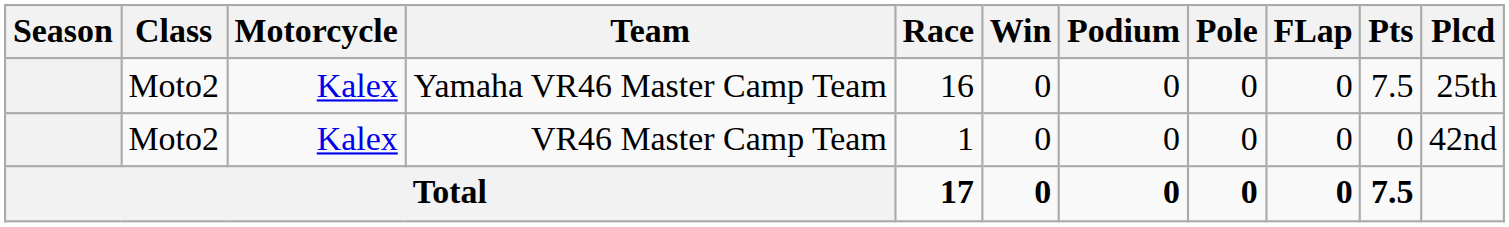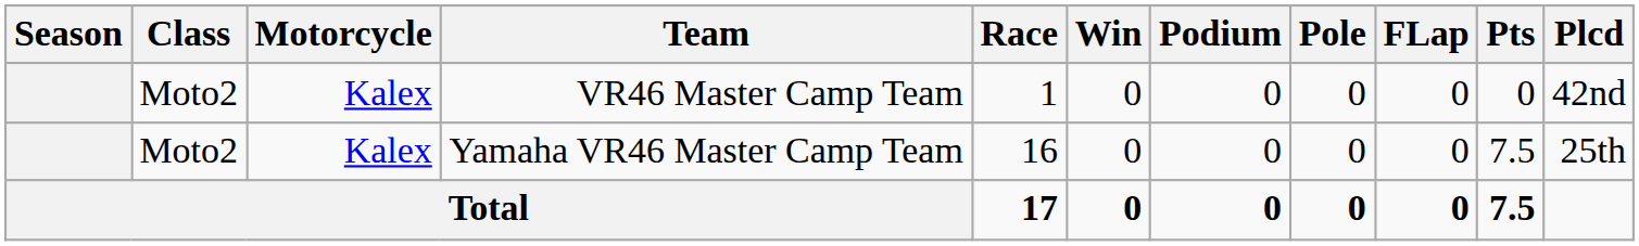 <table class="wikitable" style=text-align:right>
 <tr>
 <th>Season</th>
 <th>Class</th>
 <th>Motorcycle</th>
 <th>Team</th>
 <th>Race</th>
 <th>Win</th>
 <th>Podium</th>
 <th>Pole</th>
 <th>FLap</th>
 <th>Pts</th>
 <th>Plcd</th>
 </tr>
 <tr>
 <th></th>
 <td>Moto2</td>
 <td><a href='#'>Kalex</a></td>
+<td>VR46 Master Camp Team</td>
+<td>1</td>
+<td>0</td>
+<td>0</td>
+<td>0</td>
+<td>0</td>
+<td>0</td>
+<td>42nd</td>
+</tr>
+<tr>
+<th></th>
+<td>Moto2</td>
+<td><a href='#'>Kalex</a></td>
 <td>Yamaha VR46 Master Camp Team</td>
 <td>16</td>
 <td>0</td>
 <td>0</td>
 <td>0</td>
 <td>0</td>
 <td>7.5</td>
 <td>25th</td>
-</tr>
-<tr>
-<th></th>
-<td>Moto2</td>
-<td><a href='#'>Kalex</a></td>
-<td>VR46 Master Camp Team</td>
-<td>1</td>
-<td>0</td>
-<td>0</td>
-<td>0</td>
-<td>0</td>
-<td>0</td>
-<td>42nd</td>
 </tr>
 <tr>
 <th colspan="4">Total</th>
 <td><strong>17</strong></td>
 <td><strong>0</strong></td>
 <td><strong>0</strong></td>
 <td><strong>0</strong></td>
 <td><strong>0</strong></td>
 <td><strong>7.5</strong></td>
 <td></td>
 </tr>
 </table>
